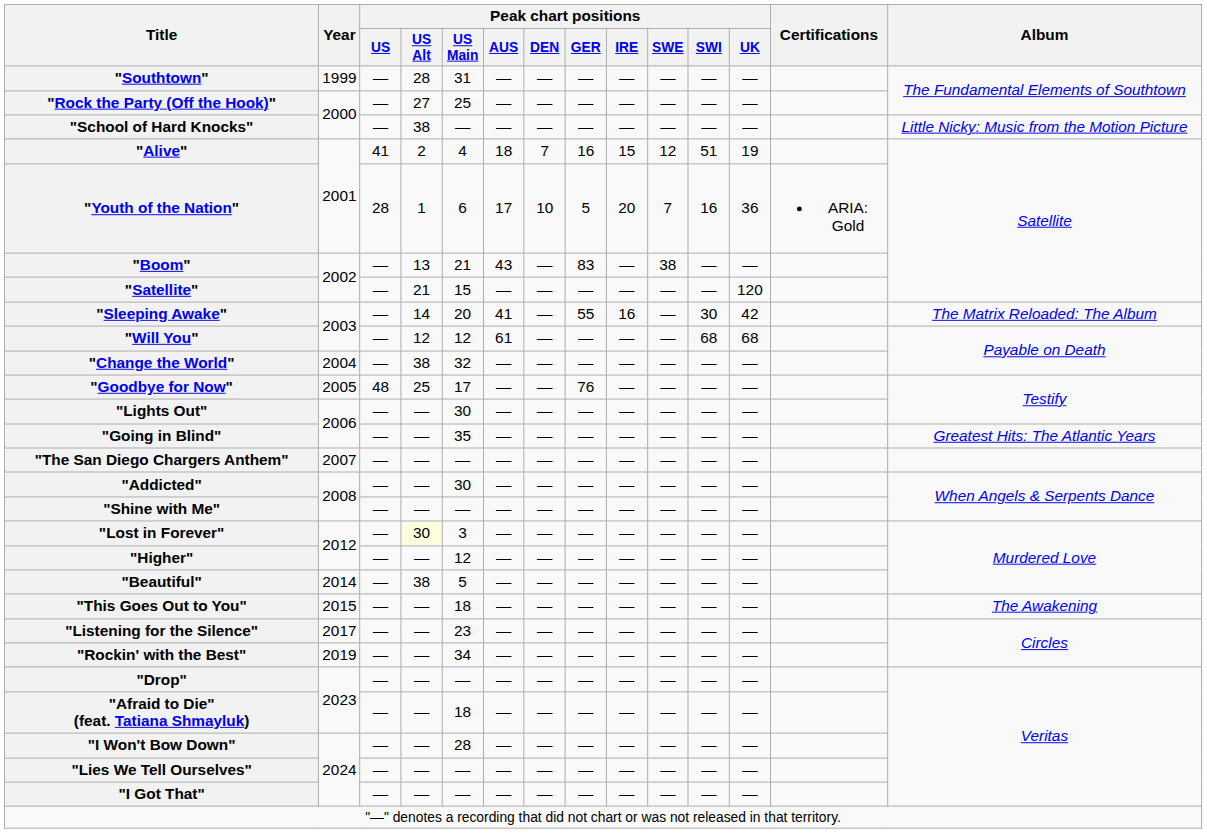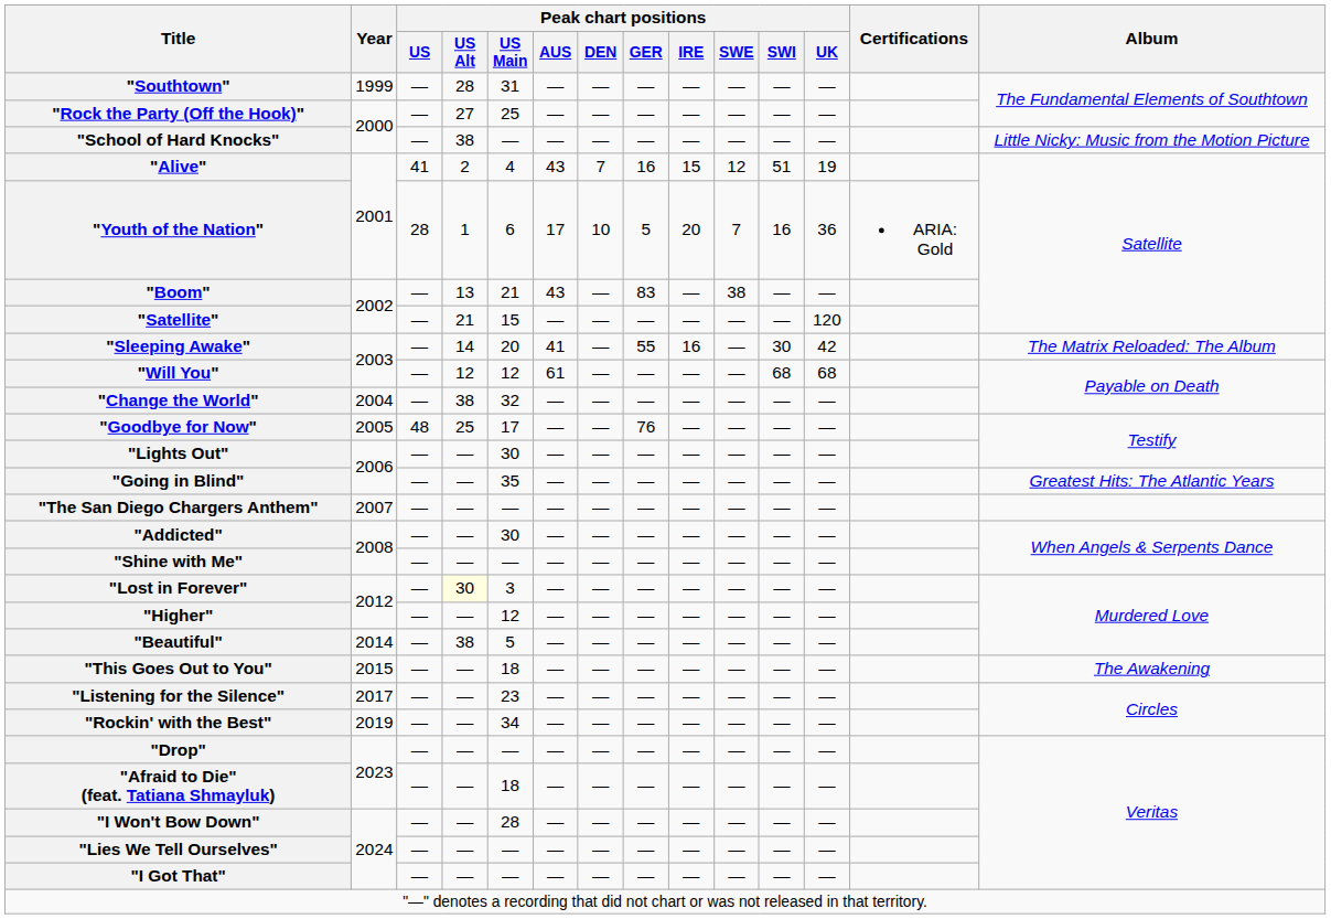 <table class="wikitable plainrowheaders" style="text-align:center;" border="1">
 <tr>
 <th scope="col" rowspan="2" style="width:20em;">Title</th>
 <th scope="col" rowspan="2" style="width:1em;">Year</th>
 <th scope="col" colspan="10">Peak chart positions</th>
 <th scope="col" rowspan="2">Certifications</th>
 <th scope="col" rowspan="2" style="width:20em;">Album</th>
 </tr>
 <tr>
 <th scope="col" style="width:2.5em;font-size:90%;"><a href='#'>US</a><br></th>
 <th scope="col" style="width:2.5em;font-size:90%;"><a href='#'>US<br>Alt</a><br></th>
 <th scope="col" style="width:2.5em;font-size:90%;"><a href='#'>US<br>Main</a><br></th>
 <th scope="col" style="width:2.5em;font-size:90%;"><a href='#'>AUS</a><br></th>
 <th scope="col" style="width:2.5em;font-size:90%;"><a href='#'>DEN</a><br></th>
 <th scope="col" style="width:2.5em;font-size:90%;"><a href='#'>GER</a><br></th>
 <th scope="col" style="width:2.5em;font-size:90%;"><a href='#'>IRE</a><br></th>
 <th scope="col" style="width:2.5em;font-size:90%;"><a href='#'>SWE</a><br></th>
 <th scope="col" style="width:2.5em;font-size:90%;"><a href='#'>SWI</a><br></th>
 <th scope="col" style="width:2.5em;font-size:90%;"><a href='#'>UK</a><br></th>
 </tr>
 <tr>
 <th scope="row">"<a href='#'>Southtown</a>"</th>
 <td>1999</td>
 <td>—</td>
 <td>28</td>
 <td>31</td>
 <td>—</td>
 <td>—</td>
 <td>—</td>
 <td>—</td>
 <td>—</td>
 <td>—</td>
 <td>—</td>
 <td></td>
 <td rowspan="2"><em><a href='#'>The Fundamental Elements of Southtown</a></em></td>
 </tr>
 <tr>
 <th scope="row">"<a href='#'>Rock the Party (Off the Hook)</a>"</th>
 <td rowspan="2">2000</td>
 <td>—</td>
 <td>27</td>
 <td>25</td>
 <td>—</td>
 <td>—</td>
 <td>—</td>
 <td>—</td>
 <td>—</td>
 <td>—</td>
 <td>—</td>
 </tr>
 <tr>
 <th scope="row">"School of Hard Knocks"</th>
 <td>—</td>
 <td>38</td>
 <td>—</td>
 <td>—</td>
 <td>—</td>
 <td>—</td>
 <td>—</td>
 <td>—</td>
 <td>—</td>
 <td>—</td>
 <td></td>
 <td><em><a href='#'>Little Nicky: Music from the Motion Picture</a></em></td>
 </tr>
 <tr>
 <th scope="row">"<a href='#'>Alive</a>"</th>
 <td rowspan="2">2001</td>
 <td>41</td>
 <td>2</td>
 <td>4</td>
-<td>18</td>
+<td>43</td>
 <td>7</td>
 <td>16</td>
 <td>15</td>
 <td>12</td>
 <td>51</td>
 <td>19</td>
 <td></td>
 <td rowspan="4"><em><a href='#'>Satellite</a></em></td>
 </tr>
 <tr>
 <th scope="row">"<a href='#'>Youth of the Nation</a>"</th>
 <td>28</td>
 <td>1</td>
 <td>6</td>
 <td>17</td>
 <td>10</td>
 <td>5</td>
 <td>20</td>
 <td>7</td>
 <td>16</td>
 <td>36</td>
 <td><br><ul><li>ARIA: Gold</li></ul></td>
 </tr>
 <tr>
 <th scope="row">"<a href='#'>Boom</a>"</th>
 <td rowspan="2">2002</td>
 <td>—</td>
 <td>13</td>
 <td>21</td>
 <td>43</td>
 <td>—</td>
 <td>83</td>
 <td>—</td>
 <td>38</td>
 <td>—</td>
 <td>—</td>
 <td></td>
 </tr>
 <tr>
 <th scope="row">"<a href='#'>Satellite</a>"</th>
 <td>—</td>
 <td>21</td>
 <td>15</td>
 <td>—</td>
 <td>—</td>
 <td>—</td>
 <td>—</td>
 <td>—</td>
 <td>—</td>
 <td>120</td>
 <td></td>
 </tr>
 <tr>
 <th scope="row">"<a href='#'>Sleeping Awake</a>"</th>
 <td rowspan="2">2003</td>
 <td>—</td>
 <td>14</td>
 <td>20</td>
 <td>41</td>
 <td>—</td>
 <td>55</td>
 <td>16</td>
 <td>—</td>
 <td>30</td>
 <td>42</td>
 <td></td>
 <td><em><a href='#'>The Matrix Reloaded: The Album</a></em></td>
 </tr>
 <tr>
 <th scope="row">"<a href='#'>Will You</a>"</th>
 <td>—</td>
 <td>12</td>
 <td>12</td>
 <td>61</td>
 <td>—</td>
 <td>—</td>
 <td>—</td>
 <td>—</td>
 <td>68</td>
 <td>68</td>
 <td></td>
 <td rowspan="2"><em><a href='#'>Payable on Death</a></em></td>
 </tr>
 <tr>
 <th scope="row">"<a href='#'>Change the World</a>"</th>
 <td>2004</td>
 <td>—</td>
 <td>38</td>
 <td>32</td>
 <td>—</td>
 <td>—</td>
 <td>—</td>
 <td>—</td>
 <td>—</td>
 <td>—</td>
 <td>—</td>
 <td></td>
 </tr>
 <tr>
 <th scope="row">"<a href='#'>Goodbye for Now</a>"</th>
 <td>2005</td>
 <td>48</td>
 <td>25</td>
 <td>17</td>
 <td>—</td>
 <td>—</td>
 <td>76</td>
 <td>—</td>
 <td>—</td>
 <td>—</td>
 <td>—</td>
 <td></td>
 <td rowspan="2"><em><a href='#'>Testify</a></em></td>
 </tr>
 <tr>
 <th scope="row">"Lights Out"</th>
 <td rowspan="2">2006</td>
 <td>—</td>
 <td>—</td>
 <td>30</td>
 <td>—</td>
 <td>—</td>
 <td>—</td>
 <td>—</td>
 <td>—</td>
 <td>—</td>
 <td>—</td>
 <td></td>
 </tr>
 <tr>
 <th scope="row">"Going in Blind"</th>
 <td>—</td>
 <td>—</td>
 <td>35</td>
 <td>—</td>
 <td>—</td>
 <td>—</td>
 <td>—</td>
 <td>—</td>
 <td>—</td>
 <td>—</td>
 <td></td>
 <td><em><a href='#'>Greatest Hits: The Atlantic Years</a></em></td>
 </tr>
 <tr>
 <th scope="row">"The San Diego Chargers Anthem"</th>
 <td>2007</td>
 <td>—</td>
 <td>—</td>
 <td>—</td>
 <td>—</td>
 <td>—</td>
 <td>—</td>
 <td>—</td>
 <td>—</td>
 <td>—</td>
 <td>—</td>
 <td></td>
 <td></td>
 </tr>
 <tr>
 <th scope="row">"Addicted"</th>
 <td rowspan="2">2008</td>
 <td>—</td>
 <td>—</td>
 <td>30</td>
 <td>—</td>
 <td>—</td>
 <td>—</td>
 <td>—</td>
 <td>—</td>
 <td>—</td>
 <td>—</td>
 <td></td>
 <td rowspan="2"><em><a href='#'>When Angels & Serpents Dance</a></em></td>
 </tr>
 <tr>
 <th scope="row">"Shine with Me"</th>
 <td>—</td>
 <td>—</td>
 <td>—</td>
 <td>—</td>
 <td>—</td>
 <td>—</td>
 <td>—</td>
 <td>—</td>
 <td>—</td>
 <td>—</td>
 <td></td>
 </tr>
 <tr>
 <th scope="row">"Lost in Forever"</th>
 <td rowspan="2">2012</td>
 <td>—</td>
 <td style="background: lightyellow;">30</td>
 <td>3</td>
 <td>—</td>
 <td>—</td>
 <td>—</td>
 <td>—</td>
 <td>—</td>
 <td>—</td>
 <td>—</td>
 <td></td>
 <td rowspan="3"><em><a href='#'>Murdered Love</a></em></td>
 </tr>
 <tr>
 <th scope="row">"Higher"</th>
 <td>—</td>
 <td>—</td>
 <td>12</td>
 <td>—</td>
 <td>—</td>
 <td>—</td>
 <td>—</td>
 <td>—</td>
 <td>—</td>
 <td>—</td>
 <td></td>
 </tr>
 <tr>
 <th scope="row">"Beautiful"</th>
 <td>2014</td>
 <td>—</td>
 <td>38</td>
 <td>5</td>
 <td>—</td>
 <td>—</td>
 <td>—</td>
 <td>—</td>
 <td>—</td>
 <td>—</td>
 <td>—</td>
 <td></td>
 </tr>
 <tr>
 <th scope="row">"This Goes Out to You"</th>
 <td>2015</td>
 <td>—</td>
 <td>—</td>
 <td>18</td>
 <td>—</td>
 <td>—</td>
 <td>—</td>
 <td>—</td>
 <td>—</td>
 <td>—</td>
 <td>—</td>
 <td></td>
 <td><em><a href='#'>The Awakening</a></em></td>
 </tr>
 <tr>
 <th scope="row">"Listening for the Silence"</th>
 <td>2017</td>
 <td>—</td>
 <td>—</td>
 <td>23</td>
 <td>—</td>
 <td>—</td>
 <td>—</td>
 <td>—</td>
 <td>—</td>
 <td>—</td>
 <td>—</td>
 <td></td>
 <td rowspan="2"><em><a href='#'>Circles</a></em></td>
 </tr>
 <tr>
 <th scope="row">"Rockin' with the Best"</th>
 <td>2019</td>
 <td>—</td>
 <td>—</td>
 <td>34</td>
 <td>—</td>
 <td>—</td>
 <td>—</td>
 <td>—</td>
 <td>—</td>
 <td>—</td>
 <td>—</td>
 <td></td>
 </tr>
 <tr>
 <th scope="row">"Drop"</th>
 <td rowspan="2">2023</td>
 <td>—</td>
 <td>—</td>
 <td>—</td>
 <td>—</td>
 <td>—</td>
 <td>—</td>
 <td>—</td>
 <td>—</td>
 <td>—</td>
 <td>—</td>
 <td></td>
 <td rowspan="5"><em><a href='#'>Veritas</a></em></td>
 </tr>
 <tr>
 <th scope="row">"Afraid to Die" <br><span>(feat. <a href='#'>Tatiana Shmayluk</a>)</span></th>
 <td>—</td>
 <td>—</td>
 <td>18</td>
 <td>—</td>
 <td>—</td>
 <td>—</td>
 <td>—</td>
 <td>—</td>
 <td>—</td>
 <td>—</td>
 <td></td>
 </tr>
 <tr>
 <th scope="row">"I Won't Bow Down"<br></th>
 <td rowspan="3">2024</td>
 <td>—</td>
 <td>—</td>
 <td>28</td>
 <td>—</td>
 <td>—</td>
 <td>—</td>
 <td>—</td>
 <td>—</td>
 <td>—</td>
 <td>—</td>
 <td></td>
 </tr>
 <tr>
 <th scope="row">"Lies We Tell Ourselves"</th>
 <td>—</td>
 <td>—</td>
 <td>—</td>
 <td>—</td>
 <td>—</td>
 <td>—</td>
 <td>—</td>
 <td>—</td>
 <td>—</td>
 <td>—</td>
 <td></td>
 </tr>
 <tr>
 <th scope="row">"I Got That"</th>
 <td>—</td>
 <td>—</td>
 <td>—</td>
 <td>—</td>
 <td>—</td>
 <td>—</td>
 <td>—</td>
 <td>—</td>
 <td>—</td>
 <td>—</td>
 <td></td>
 </tr>
 <tr>
 <td colspan="14" style="font-size:90%">"—" denotes a recording that did not chart or was not released in that territory.</td>
 </tr>
 </table>
